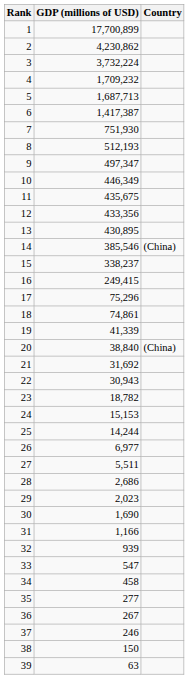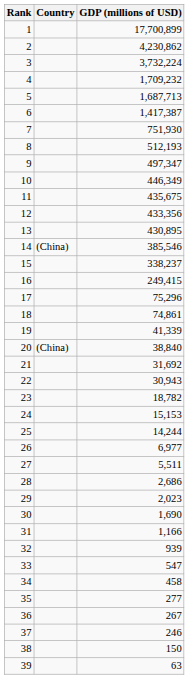 <table class="wikitable sortable" style="text-align:right">
 <tr>
 <th style="width:2em;">Rank</th>
+<th>Country</th>
 <th>GDP (millions of USD)</th>
-<th>Country</th>
 </tr>
 <tr>
 <td>1</td>
+<td style="text-align:left;"></td>
 <td>17,700,899</td>
-<td style="text-align:left;"></td>
 </tr>
 <tr>
 <td>2</td>
+<td style="text-align:left;"></td>
 <td>4,230,862</td>
-<td style="text-align:left;"></td>
 </tr>
 <tr>
 <td>3</td>
+<td style="text-align:left;"></td>
 <td>3,732,224</td>
-<td style="text-align:left;"></td>
 </tr>
 <tr>
 <td>4</td>
+<td style="text-align:left;"></td>
 <td>1,709,232</td>
-<td style="text-align:left;"></td>
 </tr>
 <tr>
 <td>5</td>
+<td style="text-align:left;"></td>
 <td>1,687,713</td>
-<td style="text-align:left;"></td>
 </tr>
 <tr>
 <td>6</td>
+<td style="text-align:left;"></td>
 <td>1,417,387</td>
-<td style="text-align:left;"></td>
 </tr>
 <tr>
 <td>7</td>
+<td style="text-align:left;"></td>
 <td>751,930</td>
-<td style="text-align:left;"></td>
 </tr>
 <tr>
 <td>8</td>
+<td style="text-align:left;"></td>
 <td>512,193</td>
-<td style="text-align:left;"></td>
 </tr>
 <tr>
 <td>9</td>
+<td style="text-align:left;"></td>
 <td>497,347</td>
-<td style="text-align:left;"></td>
 </tr>
 <tr>
 <td>10</td>
+<td style="text-align:left;"></td>
 <td>446,349</td>
-<td style="text-align:left;"></td>
 </tr>
 <tr>
 <td>11</td>
+<td style="text-align:left;"></td>
 <td>435,675</td>
-<td style="text-align:left;"></td>
 </tr>
 <tr>
 <td>12</td>
+<td style="text-align:left;"></td>
 <td>433,356</td>
-<td style="text-align:left;"></td>
 </tr>
 <tr>
 <td>13</td>
+<td style="text-align:left;"></td>
 <td>430,895</td>
-<td style="text-align:left;"></td>
 </tr>
 <tr>
 <td>14</td>
+<td style="text-align:left;"><em></em> (China)</td>
 <td>385,546</td>
-<td style="text-align:left;"><em></em> (China)</td>
 </tr>
 <tr>
 <td>15</td>
+<td style="text-align:left;"></td>
 <td>338,237</td>
-<td style="text-align:left;"></td>
 </tr>
 <tr>
 <td>16</td>
+<td style="text-align:left;"></td>
 <td>249,415</td>
-<td style="text-align:left;"></td>
 </tr>
 <tr>
 <td>17</td>
+<td style="text-align:left;"></td>
 <td>75,296</td>
-<td style="text-align:left;"></td>
 </tr>
 <tr>
 <td>18</td>
+<td style="text-align:left;"></td>
 <td>74,861</td>
-<td style="text-align:left;"></td>
 </tr>
 <tr>
 <td>19</td>
+<td style="text-align:left;"></td>
 <td>41,339</td>
-<td style="text-align:left;"></td>
 </tr>
 <tr>
 <td>20</td>
+<td style="text-align:left;"><em></em> (China)</td>
 <td>38,840</td>
-<td style="text-align:left;"><em></em> (China)</td>
 </tr>
 <tr>
 <td>21</td>
+<td style="text-align:left;"></td>
 <td>31,692</td>
-<td style="text-align:left;"></td>
 </tr>
 <tr>
 <td>22</td>
+<td style="text-align:left;"></td>
 <td>30,943</td>
-<td style="text-align:left;"></td>
 </tr>
 <tr>
 <td>23</td>
+<td style="text-align:left;"></td>
 <td>18,782</td>
-<td style="text-align:left;"></td>
 </tr>
 <tr>
 <td>24</td>
+<td style="text-align:left;"></td>
 <td>15,153</td>
-<td style="text-align:left;"></td>
 </tr>
 <tr>
 <td>25</td>
+<td style="text-align:left;"></td>
 <td>14,244</td>
-<td style="text-align:left;"></td>
 </tr>
 <tr>
 <td>26</td>
+<td style="text-align:left;"></td>
 <td>6,977</td>
-<td style="text-align:left;"></td>
 </tr>
 <tr>
 <td>27</td>
+<td style="text-align:left;"></td>
 <td>5,511</td>
-<td style="text-align:left;"></td>
 </tr>
 <tr>
 <td>28</td>
+<td style="text-align:left;"></td>
 <td>2,686</td>
-<td style="text-align:left;"></td>
 </tr>
 <tr>
 <td>29</td>
+<td style="text-align:left;"></td>
 <td>2,023</td>
-<td style="text-align:left;"></td>
 </tr>
 <tr>
 <td>30</td>
+<td style="text-align:left;"></td>
 <td>1,690</td>
-<td style="text-align:left;"></td>
 </tr>
 <tr>
 <td>31</td>
+<td style="text-align:left;"></td>
 <td>1,166</td>
-<td style="text-align:left;"></td>
 </tr>
 <tr>
 <td>32</td>
+<td style="text-align:left;"></td>
 <td>939</td>
-<td style="text-align:left;"></td>
 </tr>
 <tr>
 <td>33</td>
+<td style="text-align:left;"></td>
 <td>547</td>
-<td style="text-align:left;"></td>
 </tr>
 <tr>
 <td>34</td>
+<td style="text-align:left;"></td>
 <td>458</td>
-<td style="text-align:left;"></td>
 </tr>
 <tr>
 <td>35</td>
+<td style="text-align:left;"></td>
 <td>277</td>
-<td style="text-align:left;"></td>
 </tr>
 <tr>
 <td>36</td>
+<td style="text-align:left;"></td>
 <td>267</td>
-<td style="text-align:left;"></td>
 </tr>
 <tr>
 <td>37</td>
+<td style="text-align:left;"></td>
 <td>246</td>
-<td style="text-align:left;"></td>
 </tr>
 <tr>
 <td>38</td>
+<td style="text-align:left;"></td>
 <td>150</td>
-<td style="text-align:left;"></td>
 </tr>
 <tr>
 <td>39</td>
+<td style="text-align:left;"></td>
 <td>63</td>
-<td style="text-align:left;"></td>
 </tr>
 </table>
